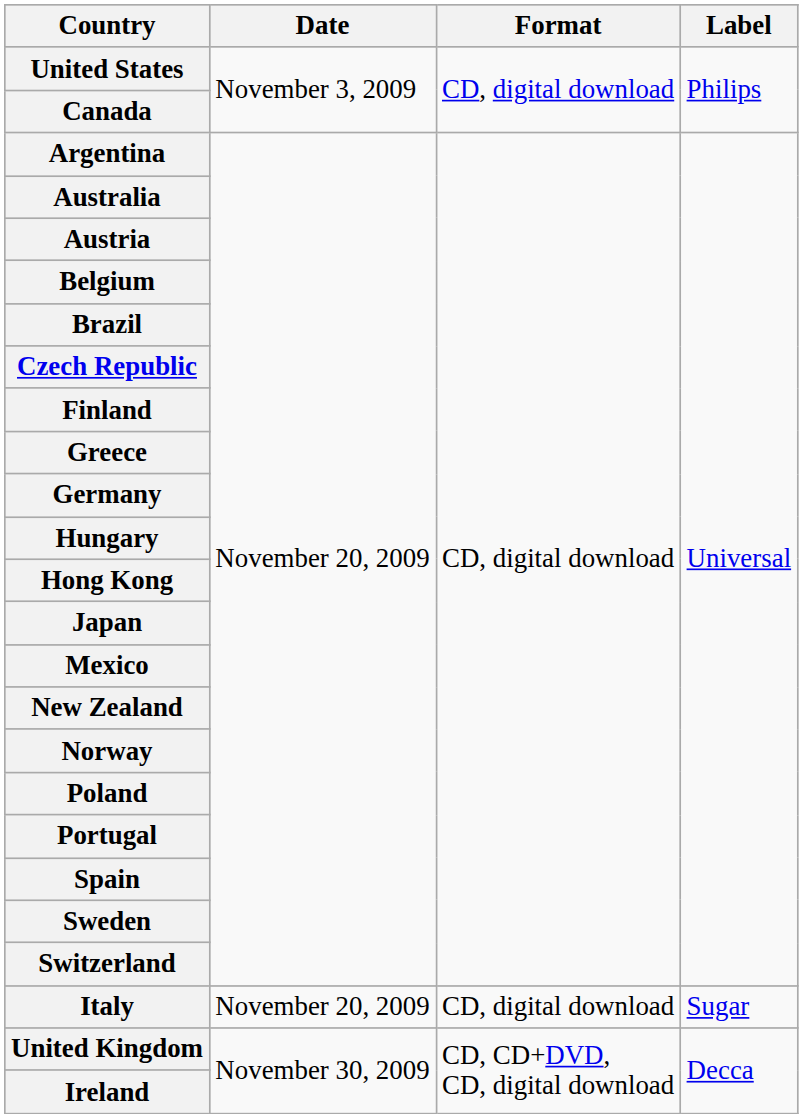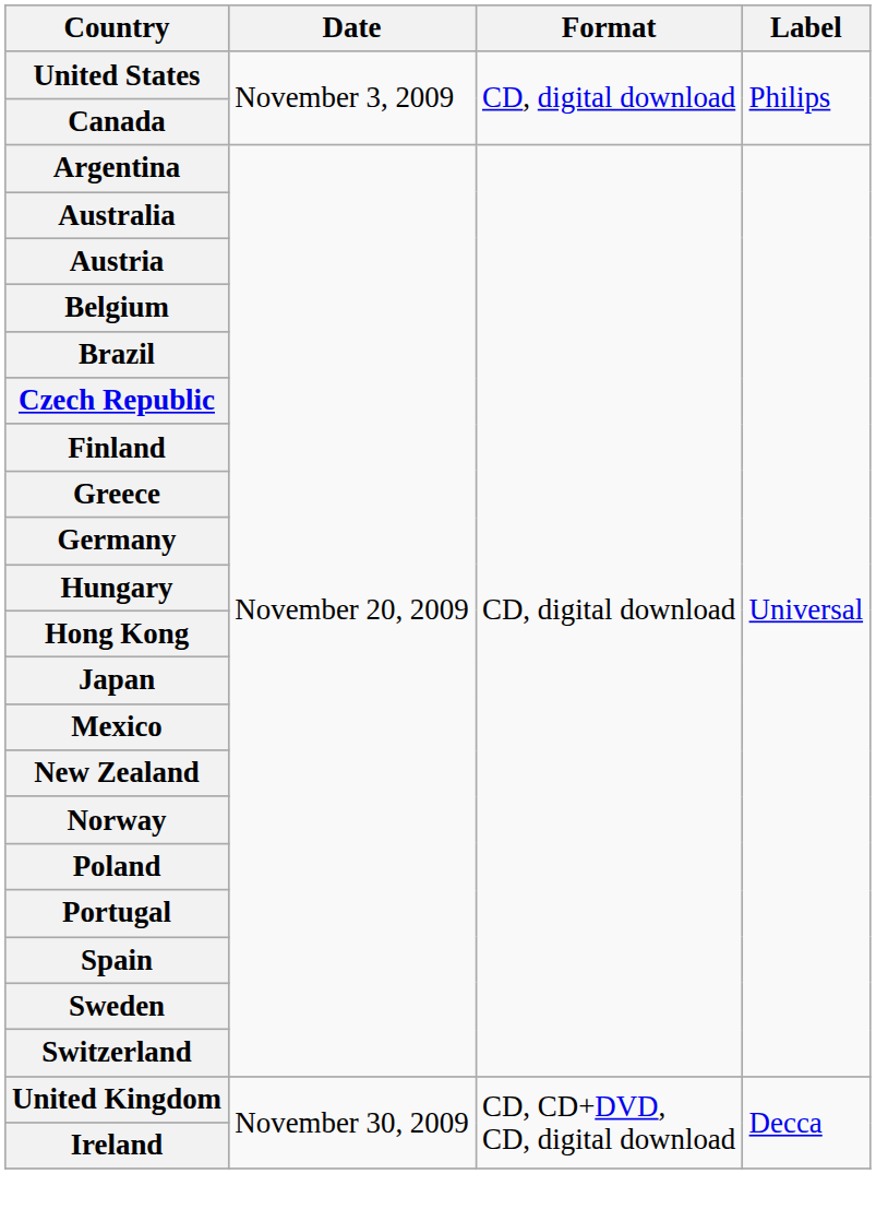 <table class="wikitable plainrowheaders" border="1">
 <tr>
 <th scope="col">Country</th>
 <th scope="col">Date</th>
 <th scope="col">Format</th>
 <th scope="col">Label</th>
 </tr>
 <tr>
 <th scope="row">United States</th>
 <td rowspan="2">November 3, 2009</td>
 <td rowspan="2"><a href='#'>CD</a>, <a href='#'>digital download</a></td>
 <td rowspan="2"><a href='#'>Philips</a></td>
 </tr>
 <tr>
 <th scope="row">Canada</th>
 </tr>
 <tr>
 <th scope="row">Argentina</th>
 <td rowspan="20">November 20, 2009</td>
 <td rowspan="20">CD, digital download</td>
 <td rowspan="20"><a href='#'>Universal</a></td>
 </tr>
 <tr>
 <th scope="row">Australia</th>
 </tr>
 <tr>
 <th scope="row">Austria</th>
 </tr>
 <tr>
 <th scope="row">Belgium</th>
 </tr>
 <tr>
 <th scope="row">Brazil</th>
 </tr>
 <tr>
 <th scope="row"><a href='#'>Czech Republic</a></th>
 </tr>
 <tr>
 <th scope="row">Finland</th>
 </tr>
 <tr>
 <th scope="row">Greece</th>
 </tr>
 <tr>
 <th scope="row">Germany</th>
 </tr>
 <tr>
 <th scope="row">Hungary</th>
 </tr>
 <tr>
 <th scope="row">Hong Kong</th>
 </tr>
 <tr>
 <th scope="row">Japan</th>
 </tr>
 <tr>
 <th scope="row">Mexico</th>
 </tr>
 <tr>
 <th scope="row">New Zealand</th>
 </tr>
 <tr>
 <th scope="row">Norway</th>
 </tr>
 <tr>
 <th scope="row">Poland</th>
 </tr>
 <tr>
 <th scope="row">Portugal</th>
 </tr>
 <tr>
 <th scope="row">Spain</th>
 </tr>
 <tr>
 <th scope="row">Sweden</th>
 </tr>
 <tr>
 <th scope="row">Switzerland</th>
 </tr>
 <tr>
-<th scope="row">Italy</th>
-<td>November 20, 2009</td>
-<td>CD, digital download</td>
-<td><a href='#'>Sugar</a></td>
-</tr>
-<tr>
 <th scope="row">United Kingdom</th>
 <td rowspan="2">November 30, 2009</td>
 <td rowspan="2">CD, CD+<a href='#'>DVD</a>,<br>CD, digital download</td>
 <td rowspan="2"><a href='#'>Decca</a></td>
 </tr>
 <tr>
 <th scope="row">Ireland</th>
 </tr>
 </table>
